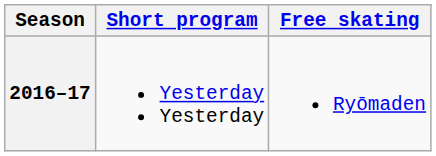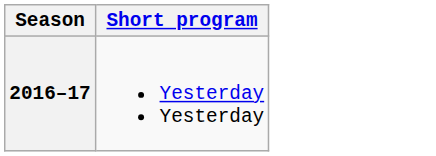 <table class=wikitable style=text-align:center>
 <tr>
 <th>Season</th>
 <th><a href='#'>Short program</a></th>
-<th><a href='#'>Free skating</a></th>
 </tr>
 <tr>
 <th>2016–17 <br></th>
 <td><br><ul><li><a href='#'>Yesterday</a> <br></li><li>Yesterday <br></li></ul></td>
-<td><br><ul><li><a href='#'>Ryōmaden</a> <br></li></ul></td>
 </tr>
 </table>
